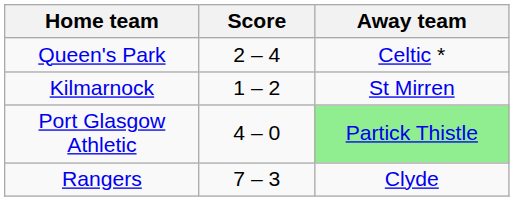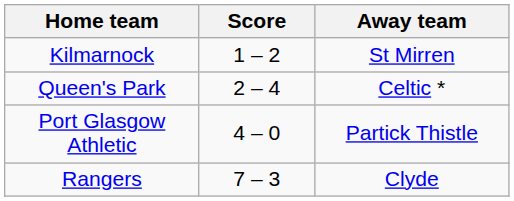 <table class="wikitable" style="text-align: center">
 <tr>
 <th width=140>Home team</th>
 <th width=80>Score</th>
 <th width=140>Away team</th>
 </tr>
 <tr>
+<td><a href='#'>Kilmarnock</a></td>
+<td>1 – 2</td>
+<td><a href='#'>St Mirren</a></td>
+</tr>
+<tr>
 <td><a href='#'>Queen's Park</a></td>
 <td>2 – 4</td>
 <td><a href='#'>Celtic</a> *</td>
 </tr>
 <tr>
-<td><a href='#'>Kilmarnock</a></td>
-<td>1 – 2</td>
-<td><a href='#'>St Mirren</a></td>
-</tr>
-<tr>
 <td><a href='#'>Port Glasgow Athletic</a></td>
 <td>4 – 0</td>
-<td style="background: lightgreen;"><a href='#'>Partick Thistle</a></td>
+<td><a href='#'>Partick Thistle</a></td>
 </tr>
 <tr>
 <td><a href='#'>Rangers</a></td>
 <td>7 – 3</td>
 <td><a href='#'>Clyde</a></td>
 </tr>
 </table>
